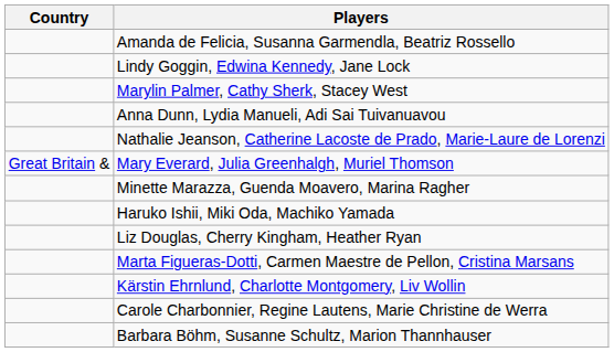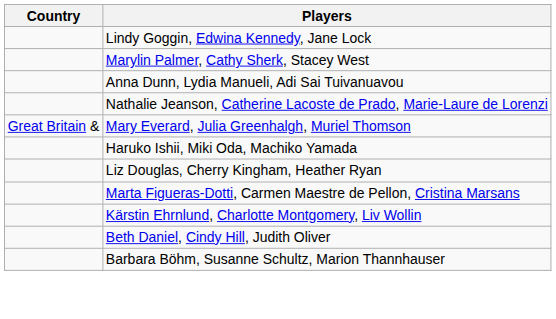 <table class="wikitable" style="font-size:95%;">
 <tr>
 <th>Country</th>
 <th>Players</th>
-</tr>
-<tr>
-<td></td>
-<td>Amanda de Felicia, Susanna Garmendla, Beatriz Rossello</td>
 </tr>
 <tr>
 <td></td>
 <td>Lindy Goggin, <a href='#'>Edwina Kennedy</a>, Jane Lock</td>
 </tr>
 <tr>
 <td></td>
 <td><a href='#'>Marylin Palmer</a>, <a href='#'>Cathy Sherk</a>, Stacey West</td>
 </tr>
 <tr>
 <td></td>
 <td>Anna Dunn, Lydia Manueli, Adi Sai Tuivanuavou</td>
 </tr>
 <tr>
 <td></td>
 <td>Nathalie Jeanson, <a href='#'>Catherine Lacoste de Prado</a>, <a href='#'>Marie-Laure de Lorenzi</a></td>
 </tr>
 <tr>
 <td> <a href='#'>Great Britain</a> &<br></td>
 <td><a href='#'>Mary Everard</a>, <a href='#'>Julia Greenhalgh</a>, <a href='#'>Muriel Thomson</a></td>
 </tr>
 <tr>
 <td></td>
-<td>Minette Marazza, Guenda Moavero, Marina Ragher</td>
-</tr>
-<tr>
-<td></td>
 <td>Haruko Ishii, Miki Oda, Machiko Yamada</td>
 </tr>
 <tr>
 <td></td>
 <td>Liz Douglas, Cherry Kingham, Heather Ryan</td>
 </tr>
 <tr>
 <td></td>
 <td><a href='#'>Marta Figueras-Dotti</a>, Carmen Maestre de Pellon, <a href='#'>Cristina Marsans</a></td>
 </tr>
 <tr>
 <td></td>
 <td><a href='#'>Kärstin Ehrnlund</a>, <a href='#'>Charlotte Montgomery</a>, <a href='#'>Liv Wollin</a></td>
 </tr>
 <tr>
 <td></td>
-<td>Carole Charbonnier, Regine Lautens, Marie Christine de Werra</td>
+<td><a href='#'>Beth Daniel</a>, <a href='#'>Cindy Hill</a>, Judith Oliver</td>
 </tr>
 <tr>
 <td></td>
 <td>Barbara Böhm, Susanne Schultz, Marion Thannhauser</td>
 </tr>
 </table>
